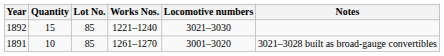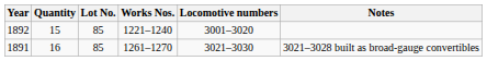 <table class="wikitable" style="text-align:center;">
 <tr>
 <th>Year</th>
 <th>Quantity</th>
 <th>Lot No.</th>
 <th>Works Nos.</th>
 <th>Locomotive numbers</th>
 <th>Notes</th>
 </tr>
 <tr>
 <td>1892</td>
 <td>15</td>
 <td>85</td>
 <td>1221–1240</td>
-<td>3021–3030</td>
+<td>3001–3020</td>
 <td align=left></td>
 </tr>
 <tr>
 <td>1891</td>
-<td>10</td>
+<td>16</td>
 <td>85</td>
 <td>1261–1270</td>
-<td>3001–3020</td>
+<td>3021–3030</td>
 <td align=left>3021–3028 built as broad-gauge convertibles</td>
 </tr>
 </table>
